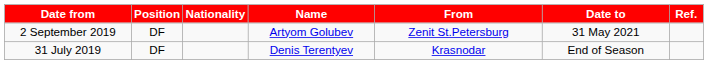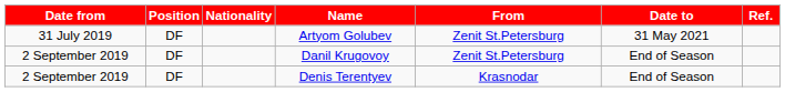 <table class="wikitable" style="text-align:center; font-size:90%; ">
 <tr>
 <th style="background:#FF0000; color:white; width:150px;">Date from</th>
 <th style="background:#FF0000; color:white; width:55px;">Position</th>
 <th style="background:#FF0000; color:white; width:55px;">Nationality</th>
 <th style="background:#FF0000; color:white; width:150px;">Name</th>
 <th style="background:#FF0000; color:white; width:200px;">From</th>
 <th style="background:#FF0000; color:white; width:150px;">Date to</th>
 <th style="background:#FF0000; color:white; width:35px;">Ref.</th>
 </tr>
 <tr>
-<td>2 September 2019</td>
+<td>31 July 2019</td>
 <td>DF</td>
 <td></td>
 <td><a href='#'>Artyom Golubev</a></td>
 <td><a href='#'>Zenit St.Petersburg</a></td>
 <td>31 May 2021</td>
 <td></td>
 </tr>
 <tr>
-<td>31 July 2019</td>
+<td>2 September 2019</td>
+<td>DF</td>
+<td></td>
+<td><a href='#'>Danil Krugovoy</a></td>
+<td><a href='#'>Zenit St.Petersburg</a></td>
+<td>End of Season</td>
+<td></td>
+</tr>
+<tr>
+<td>2 September 2019</td>
 <td>DF</td>
 <td></td>
 <td><a href='#'>Denis Terentyev</a></td>
 <td><a href='#'>Krasnodar</a></td>
 <td>End of Season</td>
 <td></td>
 </tr>
 </table>
